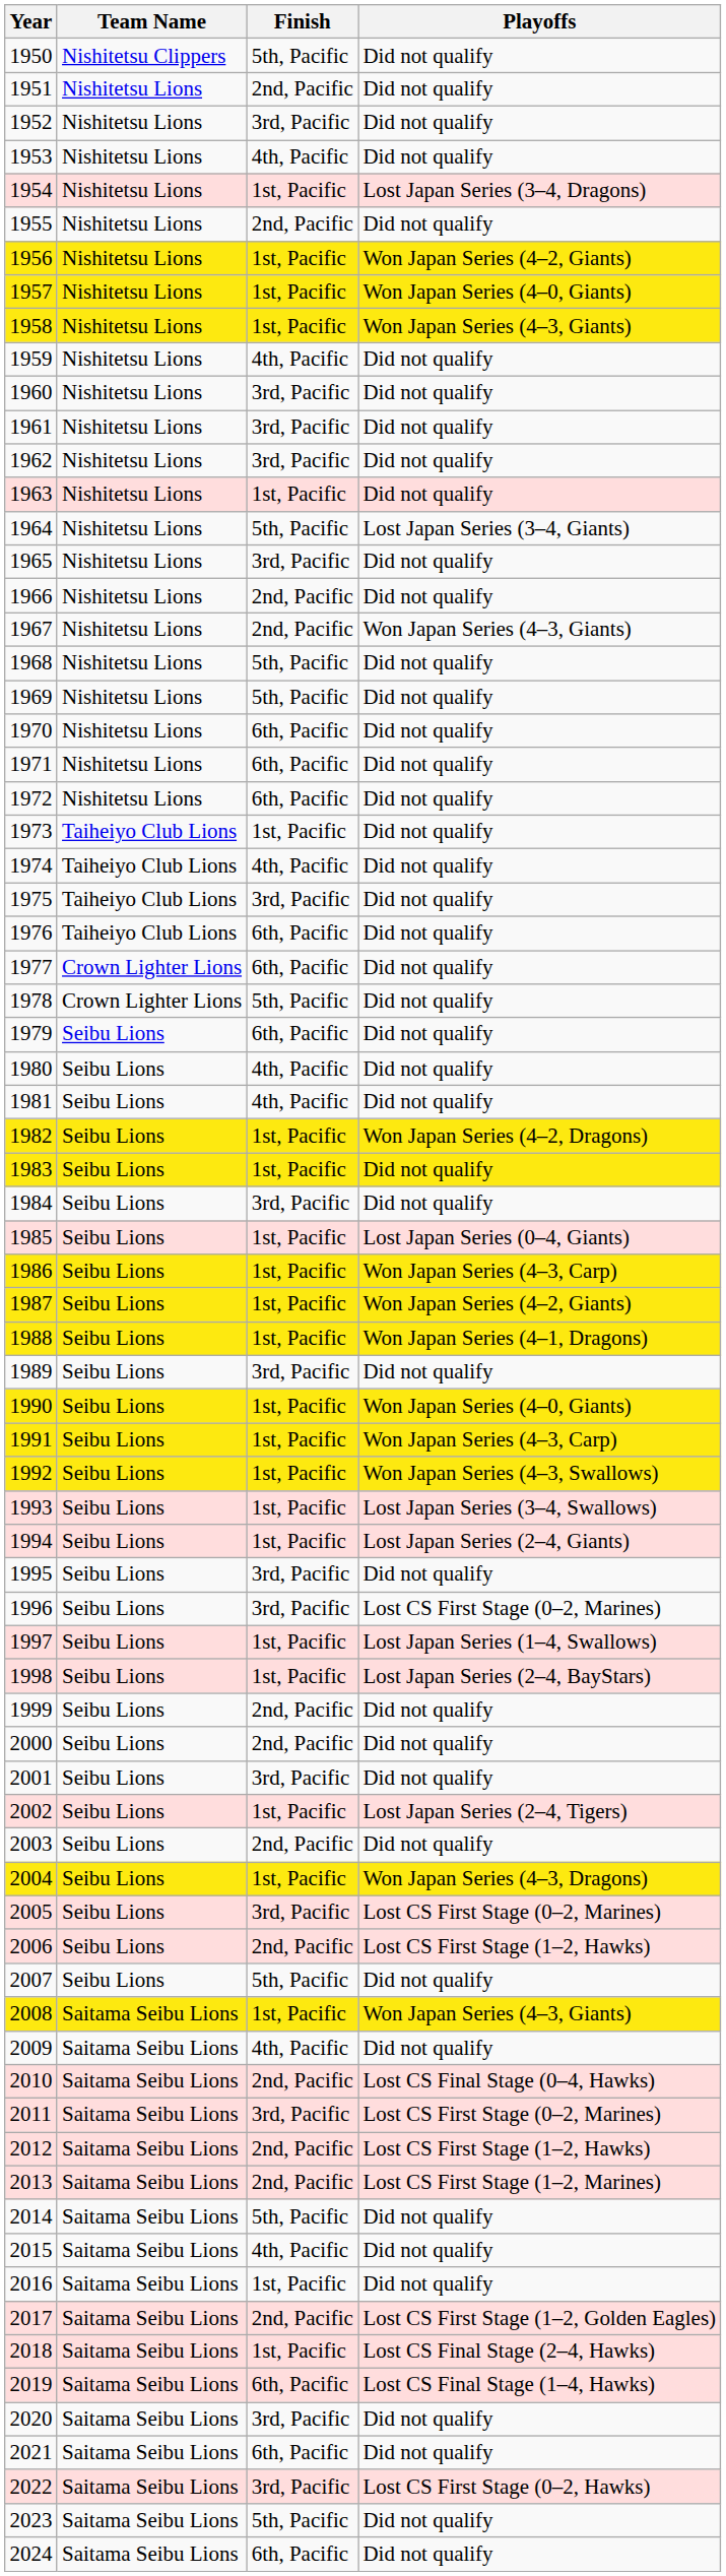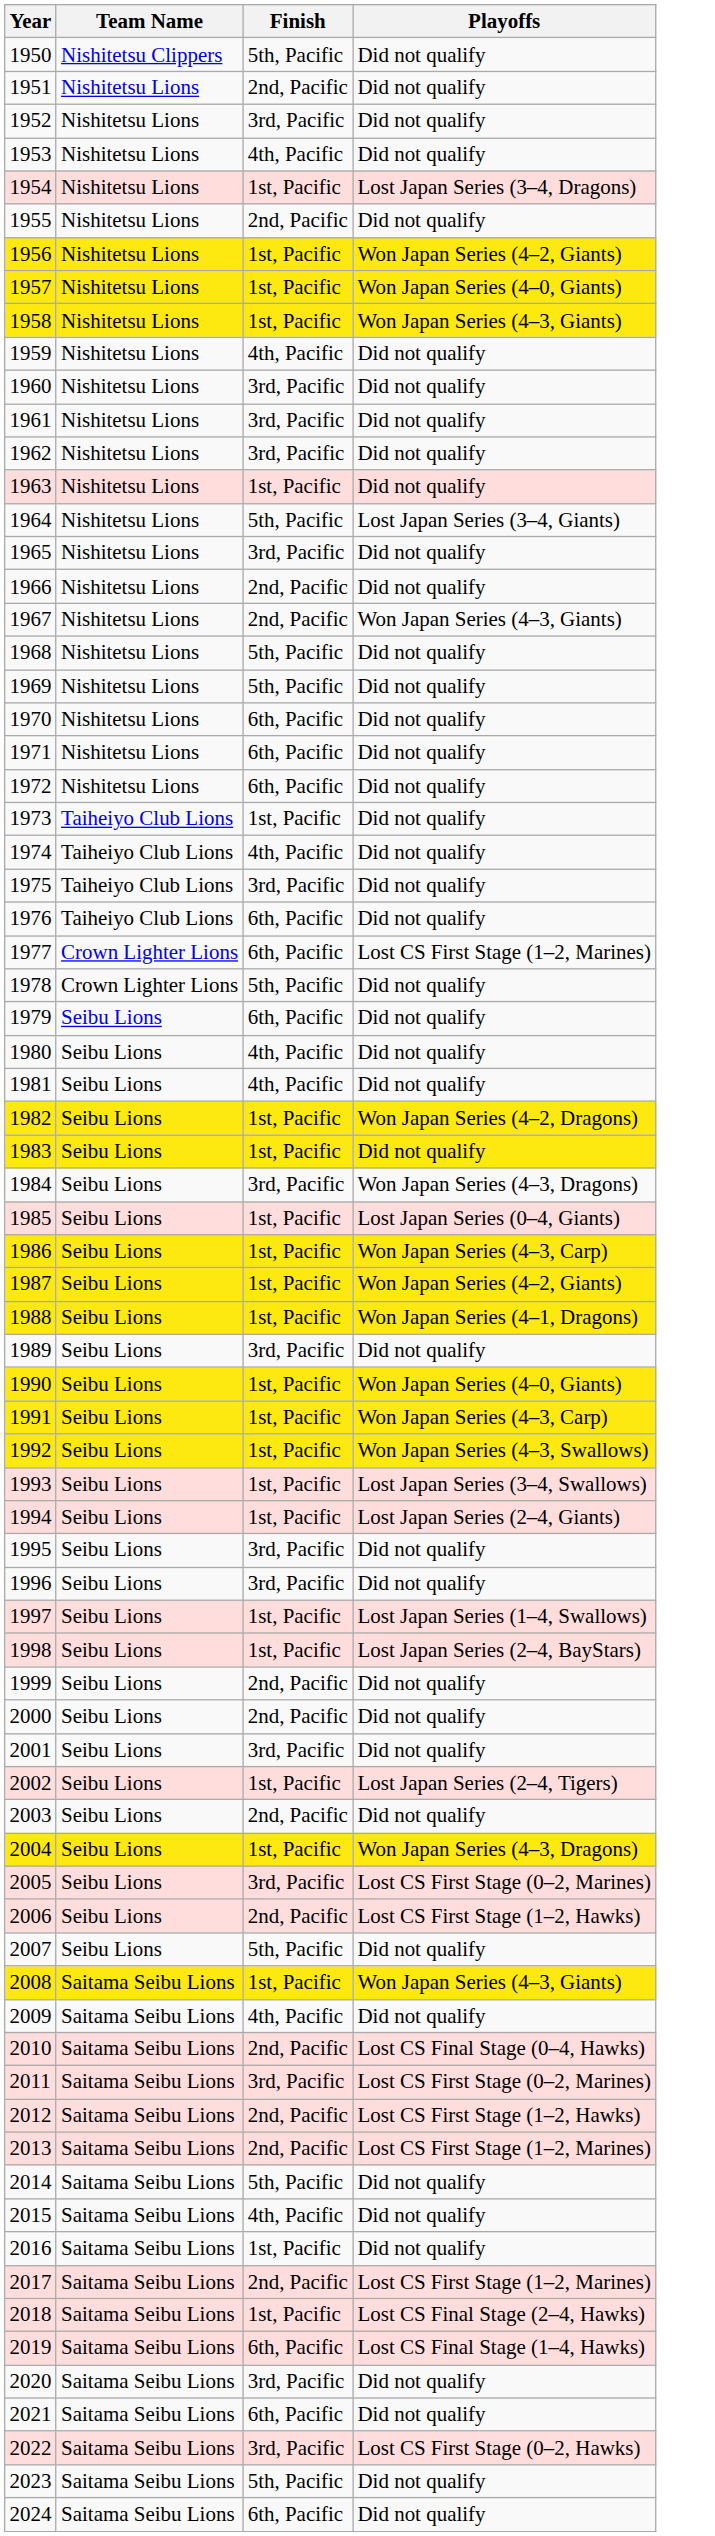 <table class="wikitable" style="text-align: left;">
 <tr>
 <th>Year</th>
 <th>Team Name</th>
 <th>Finish</th>
 <th>Playoffs</th>
 </tr>
 <tr>
 <td>1950</td>
 <td><a href='#'>Nishitetsu Clippers</a></td>
 <td>5th, Pacific</td>
 <td>Did not qualify</td>
 </tr>
 <tr>
 <td>1951</td>
 <td><a href='#'>Nishitetsu Lions</a></td>
 <td>2nd, Pacific</td>
 <td>Did not qualify</td>
 </tr>
 <tr>
 <td>1952</td>
 <td>Nishitetsu Lions</td>
 <td>3rd, Pacific</td>
 <td>Did not qualify</td>
 </tr>
 <tr>
 <td>1953</td>
 <td>Nishitetsu Lions</td>
 <td>4th, Pacific</td>
 <td>Did not qualify</td>
 </tr>
 <tr ! style="background:#fdd;">
 <td>1954</td>
 <td>Nishitetsu Lions</td>
 <td>1st, Pacific</td>
 <td>Lost Japan Series (3–4, Dragons)</td>
 </tr>
 <tr>
 <td>1955</td>
 <td>Nishitetsu Lions</td>
 <td>2nd, Pacific</td>
 <td>Did not qualify</td>
 </tr>
 <tr ! style="background:#FDE910;">
 <td>1956</td>
 <td>Nishitetsu Lions</td>
 <td>1st, Pacific</td>
 <td>Won Japan Series (4–2, Giants)</td>
 </tr>
 <tr ! style="background:#FDE910;">
 <td>1957</td>
 <td>Nishitetsu Lions</td>
 <td>1st, Pacific</td>
 <td>Won Japan Series (4–0, Giants)</td>
 </tr>
 <tr ! style="background:#FDE910;">
 <td>1958</td>
 <td>Nishitetsu Lions</td>
 <td>1st, Pacific</td>
 <td>Won Japan Series (4–3, Giants)</td>
 </tr>
 <tr>
 <td>1959</td>
 <td>Nishitetsu Lions</td>
 <td>4th, Pacific</td>
 <td>Did not qualify</td>
 </tr>
 <tr>
 <td>1960</td>
 <td>Nishitetsu Lions</td>
 <td>3rd, Pacific</td>
 <td>Did not qualify</td>
 </tr>
 <tr>
 <td>1961</td>
 <td>Nishitetsu Lions</td>
 <td>3rd, Pacific</td>
 <td>Did not qualify</td>
 </tr>
 <tr>
 <td>1962</td>
 <td>Nishitetsu Lions</td>
 <td>3rd, Pacific</td>
 <td>Did not qualify</td>
 </tr>
 <tr ! style="background:#fdd;">
 <td>1963</td>
 <td>Nishitetsu Lions</td>
 <td>1st, Pacific</td>
 <td>Did not qualify</td>
 </tr>
 <tr>
 <td>1964</td>
 <td>Nishitetsu Lions</td>
 <td>5th, Pacific</td>
 <td>Lost Japan Series (3–4, Giants)</td>
 </tr>
 <tr>
 <td>1965</td>
 <td>Nishitetsu Lions</td>
 <td>3rd, Pacific</td>
 <td>Did not qualify</td>
 </tr>
 <tr>
 <td>1966</td>
 <td>Nishitetsu Lions</td>
 <td>2nd, Pacific</td>
 <td>Did not qualify</td>
 </tr>
 <tr>
 <td>1967</td>
 <td>Nishitetsu Lions</td>
 <td>2nd, Pacific</td>
 <td>Won Japan Series (4–3, Giants)</td>
 </tr>
 <tr>
 <td>1968</td>
 <td>Nishitetsu Lions</td>
 <td>5th, Pacific</td>
 <td>Did not qualify</td>
 </tr>
 <tr>
 <td>1969</td>
 <td>Nishitetsu Lions</td>
 <td>5th, Pacific</td>
 <td>Did not qualify</td>
 </tr>
 <tr>
 <td>1970</td>
 <td>Nishitetsu Lions</td>
 <td>6th, Pacific</td>
 <td>Did not qualify</td>
 </tr>
 <tr>
 <td>1971</td>
 <td>Nishitetsu Lions</td>
 <td>6th, Pacific</td>
 <td>Did not qualify</td>
 </tr>
 <tr>
 <td>1972</td>
 <td>Nishitetsu Lions</td>
 <td>6th, Pacific</td>
 <td>Did not qualify</td>
 </tr>
 <tr>
 <td>1973</td>
 <td><a href='#'>Taiheiyo Club Lions</a></td>
 <td>1st, Pacific</td>
 <td>Did not qualify</td>
 </tr>
 <tr>
 <td>1974</td>
 <td>Taiheiyo Club Lions</td>
 <td>4th, Pacific</td>
 <td>Did not qualify</td>
 </tr>
 <tr>
 <td>1975</td>
 <td>Taiheiyo Club Lions</td>
 <td>3rd, Pacific</td>
 <td>Did not qualify</td>
 </tr>
 <tr>
 <td>1976</td>
 <td>Taiheiyo Club Lions</td>
 <td>6th, Pacific</td>
 <td>Did not qualify</td>
 </tr>
 <tr>
 <td>1977</td>
 <td><a href='#'>Crown Lighter Lions</a></td>
 <td>6th, Pacific</td>
-<td>Did not qualify</td>
+<td>Lost CS First Stage (1–2, Marines)</td>
 </tr>
 <tr>
 <td>1978</td>
 <td>Crown Lighter Lions</td>
 <td>5th, Pacific</td>
 <td>Did not qualify</td>
 </tr>
 <tr>
 <td>1979</td>
 <td><a href='#'>Seibu Lions</a></td>
 <td>6th, Pacific</td>
 <td>Did not qualify</td>
 </tr>
 <tr>
 <td>1980</td>
 <td>Seibu Lions</td>
 <td>4th, Pacific</td>
 <td>Did not qualify</td>
 </tr>
 <tr>
 <td>1981</td>
 <td>Seibu Lions</td>
 <td>4th, Pacific</td>
 <td>Did not qualify</td>
 </tr>
 <tr ! style="background:#FDE910;">
 <td>1982</td>
 <td>Seibu Lions</td>
 <td>1st, Pacific</td>
 <td>Won Japan Series (4–2, Dragons)</td>
 </tr>
 <tr ! style="background:#FDE910;">
 <td>1983</td>
 <td>Seibu Lions</td>
 <td>1st, Pacific</td>
 <td>Did not qualify</td>
 </tr>
 <tr>
 <td>1984</td>
 <td>Seibu Lions</td>
 <td>3rd, Pacific</td>
-<td>Did not qualify</td>
+<td>Won Japan Series (4–3, Dragons)</td>
 </tr>
 <tr ! style="background:#fdd;">
 <td>1985</td>
 <td>Seibu Lions</td>
 <td>1st, Pacific</td>
 <td>Lost Japan Series (0–4, Giants)</td>
 </tr>
 <tr ! style="background:#FDE910;">
 <td>1986</td>
 <td>Seibu Lions</td>
 <td>1st, Pacific</td>
 <td>Won Japan Series (4–3, Carp)</td>
 </tr>
 <tr ! style="background:#FDE910;">
 <td>1987</td>
 <td>Seibu Lions</td>
 <td>1st, Pacific</td>
 <td>Won Japan Series (4–2, Giants)</td>
 </tr>
 <tr ! style="background:#FDE910;">
 <td>1988</td>
 <td>Seibu Lions</td>
 <td>1st, Pacific</td>
 <td>Won Japan Series (4–1, Dragons)</td>
 </tr>
 <tr>
 <td>1989</td>
 <td>Seibu Lions</td>
 <td>3rd, Pacific</td>
 <td>Did not qualify</td>
 </tr>
 <tr ! style="background:#FDE910;">
 <td>1990</td>
 <td>Seibu Lions</td>
 <td>1st, Pacific</td>
 <td>Won Japan Series (4–0, Giants)</td>
 </tr>
 <tr ! style="background:#FDE910;">
 <td>1991</td>
 <td>Seibu Lions</td>
 <td>1st, Pacific</td>
 <td>Won Japan Series (4–3, Carp)</td>
 </tr>
 <tr ! style="background:#FDE910;">
 <td>1992</td>
 <td>Seibu Lions</td>
 <td>1st, Pacific</td>
 <td>Won Japan Series (4–3, Swallows)</td>
 </tr>
 <tr ! style="background:#fdd;">
 <td>1993</td>
 <td>Seibu Lions</td>
 <td>1st, Pacific</td>
 <td>Lost Japan Series (3–4, Swallows)</td>
 </tr>
 <tr ! style="background:#fdd;">
 <td>1994</td>
 <td>Seibu Lions</td>
 <td>1st, Pacific</td>
 <td>Lost Japan Series (2–4, Giants)</td>
 </tr>
 <tr>
 <td>1995</td>
 <td>Seibu Lions</td>
 <td>3rd, Pacific</td>
 <td>Did not qualify</td>
 </tr>
 <tr>
 <td>1996</td>
 <td>Seibu Lions</td>
 <td>3rd, Pacific</td>
-<td>Lost CS First Stage (0–2, Marines)</td>
+<td>Did not qualify</td>
 </tr>
 <tr ! style="background:#fdd;">
 <td>1997</td>
 <td>Seibu Lions</td>
 <td>1st, Pacific</td>
 <td>Lost Japan Series (1–4, Swallows)</td>
 </tr>
 <tr ! style="background:#fdd;">
 <td>1998</td>
 <td>Seibu Lions</td>
 <td>1st, Pacific</td>
 <td>Lost Japan Series (2–4, BayStars)</td>
 </tr>
 <tr>
 <td>1999</td>
 <td>Seibu Lions</td>
 <td>2nd, Pacific</td>
 <td>Did not qualify</td>
 </tr>
 <tr>
 <td>2000</td>
 <td>Seibu Lions</td>
 <td>2nd, Pacific</td>
 <td>Did not qualify</td>
 </tr>
 <tr>
 <td>2001</td>
 <td>Seibu Lions</td>
 <td>3rd, Pacific</td>
 <td>Did not qualify</td>
 </tr>
 <tr ! style="background:#fdd;">
 <td>2002</td>
 <td>Seibu Lions</td>
 <td>1st, Pacific</td>
 <td>Lost Japan Series (2–4, Tigers)</td>
 </tr>
 <tr>
 <td>2003</td>
 <td>Seibu Lions</td>
 <td>2nd, Pacific</td>
 <td>Did not qualify</td>
 </tr>
 <tr ! style="background:#FDE910;">
 <td>2004</td>
 <td>Seibu Lions</td>
 <td>1st, Pacific</td>
 <td>Won Japan Series (4–3, Dragons)</td>
 </tr>
 <tr ! style="background:#fdd;">
 <td>2005</td>
 <td>Seibu Lions</td>
 <td>3rd, Pacific</td>
 <td>Lost CS First Stage (0–2, Marines)</td>
 </tr>
 <tr ! style="background:#fdd;">
 <td>2006</td>
 <td>Seibu Lions</td>
 <td>2nd, Pacific</td>
 <td>Lost CS First Stage (1–2, Hawks)</td>
 </tr>
 <tr>
 <td>2007</td>
 <td>Seibu Lions</td>
 <td>5th, Pacific</td>
 <td>Did not qualify</td>
 </tr>
 <tr ! style="background:#FDE910;">
 <td>2008</td>
 <td>Saitama Seibu Lions</td>
 <td>1st, Pacific</td>
 <td>Won Japan Series (4–3, Giants)</td>
 </tr>
 <tr>
 <td>2009</td>
 <td>Saitama Seibu Lions</td>
 <td>4th, Pacific</td>
 <td>Did not qualify</td>
 </tr>
 <tr ! style="background:#fdd;">
 <td>2010</td>
 <td>Saitama Seibu Lions</td>
 <td>2nd, Pacific</td>
 <td>Lost CS Final Stage (0–4, Hawks)</td>
 </tr>
 <tr ! style="background:#fdd;">
 <td>2011</td>
 <td>Saitama Seibu Lions</td>
 <td>3rd, Pacific</td>
 <td>Lost CS First Stage (0–2, Marines)</td>
 </tr>
 <tr ! style="background:#fdd;">
 <td>2012</td>
 <td>Saitama Seibu Lions</td>
 <td>2nd, Pacific</td>
 <td>Lost CS First Stage (1–2, Hawks)</td>
 </tr>
 <tr ! style="background:#fdd;">
 <td>2013</td>
 <td>Saitama Seibu Lions</td>
 <td>2nd, Pacific</td>
 <td>Lost CS First Stage (1–2, Marines)</td>
 </tr>
 <tr>
 <td>2014</td>
 <td>Saitama Seibu Lions</td>
 <td>5th, Pacific</td>
 <td>Did not qualify</td>
 </tr>
 <tr>
 <td>2015</td>
 <td>Saitama Seibu Lions</td>
 <td>4th, Pacific</td>
 <td>Did not qualify</td>
 </tr>
 <tr>
 <td>2016</td>
 <td>Saitama Seibu Lions</td>
 <td>1st, Pacific</td>
 <td>Did not qualify</td>
 </tr>
 <tr ! style="background:#fdd;">
 <td>2017</td>
 <td>Saitama Seibu Lions</td>
 <td>2nd, Pacific</td>
-<td>Lost CS First Stage (1–2, Golden Eagles)</td>
+<td>Lost CS First Stage (1–2, Marines)</td>
 </tr>
 <tr ! style="background:#fdd;">
 <td>2018</td>
 <td>Saitama Seibu Lions</td>
 <td>1st, Pacific</td>
 <td>Lost CS Final Stage (2–4, Hawks)</td>
 </tr>
 <tr ! style="background:#fdd;">
 <td>2019</td>
 <td>Saitama Seibu Lions</td>
 <td>6th, Pacific</td>
 <td>Lost CS Final Stage (1–4, Hawks)</td>
 </tr>
 <tr>
 <td>2020</td>
 <td>Saitama Seibu Lions</td>
 <td>3rd, Pacific</td>
 <td>Did not qualify</td>
 </tr>
 <tr>
 <td>2021</td>
 <td>Saitama Seibu Lions</td>
 <td>6th, Pacific</td>
 <td>Did not qualify</td>
 </tr>
 <tr ! style="background:#fdd;">
 <td>2022</td>
 <td>Saitama Seibu Lions</td>
 <td>3rd, Pacific</td>
 <td>Lost CS First Stage (0–2, Hawks)</td>
 </tr>
 <tr>
 <td>2023</td>
 <td>Saitama Seibu Lions</td>
 <td>5th, Pacific</td>
 <td>Did not qualify</td>
 </tr>
 <tr>
 <td>2024</td>
 <td>Saitama Seibu Lions</td>
 <td>6th, Pacific</td>
 <td>Did not qualify</td>
 </tr>
 </table>
